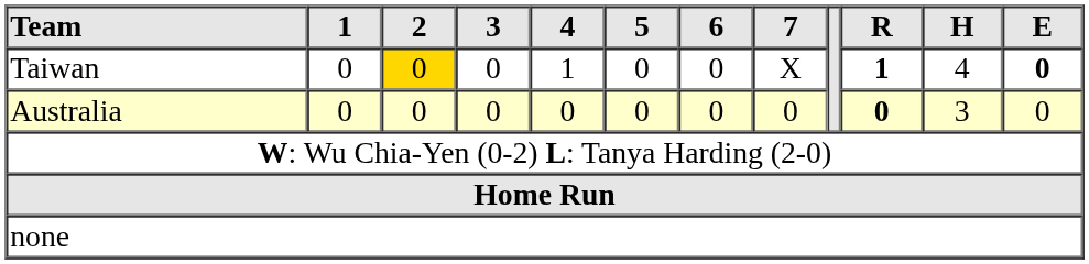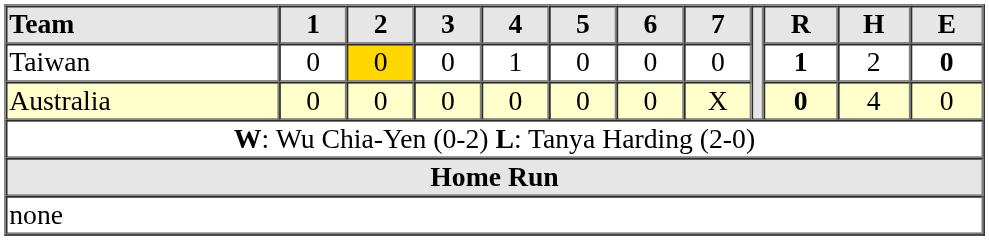 <table border=1 cellspacing=0 width=567 style="margin-left:3em;">
 <tr style="text-align:center; background-color:#e6e6e6;">
 <th align=left width=28%>Team</th>
 <th width=33>1</th>
 <th width=33>2</th>
 <th width=33>3</th>
 <th width=33>4</th>
 <th width=33>5</th>
 <th width=33>6</th>
 <th width=33>7</th>
 <th rowspan="3" width=3></th>
 <th width=36>R</th>
 <th width=36>H</th>
 <th width=36>E</th>
 </tr>
 <tr style="text-align:center;">
 <td align=left> Taiwan</td>
 <td>0</td>
 <td style="background: gold;">0</td>
 <td>0</td>
 <td>1</td>
 <td>0</td>
 <td>0</td>
-<td>X</td>
+<td>0</td>
 <td><strong>1</strong></td>
-<td>4</td>
+<td>2</td>
 <td><strong>0</strong></td>
 </tr>
 <tr style="text-align:center;" bgcolor="#ffffcc">
 <td align=left> Australia</td>
 <td>0</td>
 <td>0</td>
 <td>0</td>
 <td>0</td>
 <td>0</td>
 <td>0</td>
-<td>0</td>
+<td>X</td>
 <td><strong>0</strong></td>
-<td>3</td>
+<td>4</td>
 <td>0</td>
 </tr>
 <tr style="text-align:center;">
 <td colspan=13><strong>W</strong>: Wu Chia-Yen (0-2) <strong>L</strong>: Tanya Harding (2-0)</td>
 </tr>
 <tr style="text-align:center; background-color:#e6e6e6;">
 <th colspan=13>Home Run</th>
 </tr>
 <tr style="text-align:left;">
 <td colspan=13>none</td>
 </tr>
 </table>
